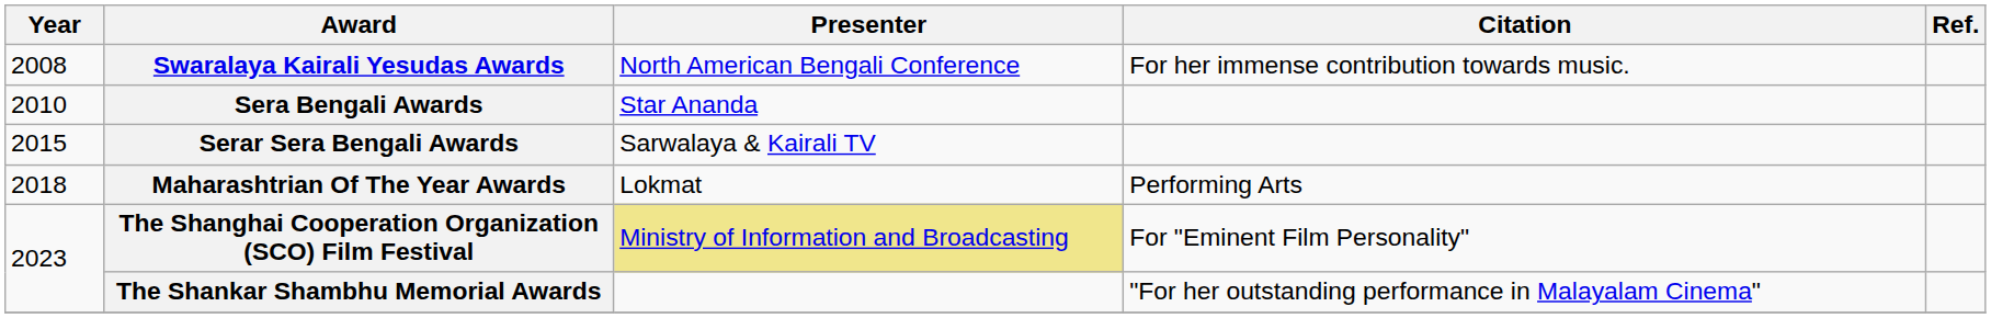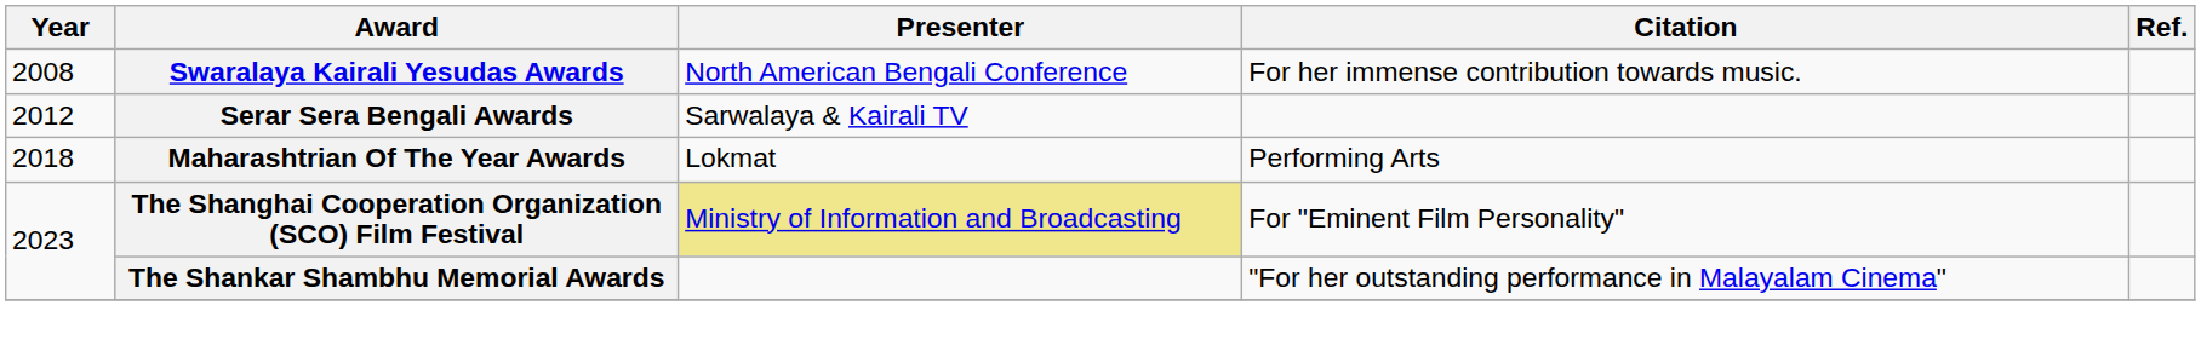 <table class="wikitable plainrowheaders" width="100%" textcolor:#000;">
 <tr>
 <th scope="col" width=5%><strong>Year</strong></th>
 <th scope="col" width=26%><strong>Award</strong></th>
 <th scope="col" width=26%><strong>Presenter</strong></th>
 <th scope="col" width=41%><strong>Citation</strong></th>
 <th scope="col" width=2%><strong>Ref.</strong></th>
 </tr>
 <tr>
 <td>2008</td>
 <th scope="row"><a href='#'>Swaralaya Kairali Yesudas Awards</a></th>
 <td><a href='#'>North American Bengali Conference</a></td>
 <td>For her immense contribution towards music.</td>
 <td></td>
 </tr>
 <tr>
-<td>2010</td>
-<th scope="row">Sera Bengali Awards</th>
-<td><a href='#'>Star Ananda</a></td>
-<td></td>
-<td></td>
-</tr>
-<tr>
-<td>2015</td>
+<td>2012</td>
 <th scope="row">Serar Sera Bengali Awards</th>
 <td>Sarwalaya & <a href='#'>Kairali TV</a></td>
 <td></td>
 <td></td>
 </tr>
 <tr>
 <td>2018</td>
 <th scope="row">Maharashtrian Of The Year Awards</th>
 <td>Lokmat</td>
 <td>Performing Arts</td>
 <td></td>
 </tr>
 <tr>
 <td rowspan="2">2023</td>
 <th scope="row">The Shanghai Cooperation Organization (SCO) Film Festival</th>
 <td style="background: khaki;"><a href='#'>Ministry of Information and Broadcasting</a></td>
 <td>For "Eminent Film Personality"</td>
 <td></td>
 </tr>
 <tr>
 <th scope="row">The Shankar Shambhu Memorial Awards</th>
 <td></td>
 <td>"For her outstanding performance in <a href='#'>Malayalam Cinema</a>"</td>
 <td></td>
 </tr>
 <tr>
 </tr>
 </table>
